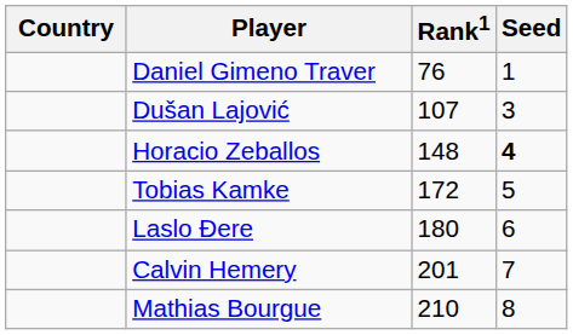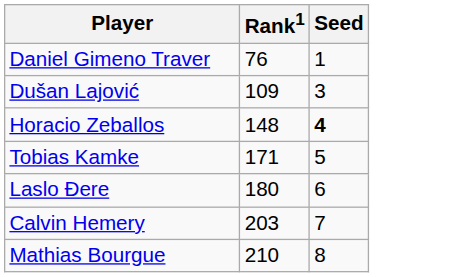 <table class="sortable wikitable">
 <tr>
-<th width="70">Country</th>
 <th width="175">Player</th>
 <th>Rank<sup>1</sup></th>
 <th>Seed</th>
 </tr>
 <tr>
-<td></td>
 <td><a href='#'>Daniel Gimeno Traver</a></td>
 <td>76</td>
 <td>1</td>
 </tr>
 <tr>
-<td></td>
 <td><a href='#'>Dušan Lajović</a></td>
-<td>107</td>
+<td>109</td>
 <td>3</td>
 </tr>
 <tr>
-<td></td>
 <td><a href='#'>Horacio Zeballos</a></td>
 <td>148</td>
 <td><strong>4</strong></td>
 </tr>
 <tr>
-<td></td>
 <td><a href='#'>Tobias Kamke</a></td>
-<td>172</td>
+<td>171</td>
 <td>5</td>
 </tr>
 <tr>
-<td></td>
 <td><a href='#'>Laslo Đere</a></td>
 <td>180</td>
 <td>6</td>
 </tr>
 <tr>
-<td></td>
 <td><a href='#'>Calvin Hemery</a></td>
-<td>201</td>
+<td>203</td>
 <td>7</td>
 </tr>
 <tr>
-<td></td>
 <td><a href='#'>Mathias Bourgue</a></td>
 <td>210</td>
 <td>8</td>
 </tr>
 </table>
